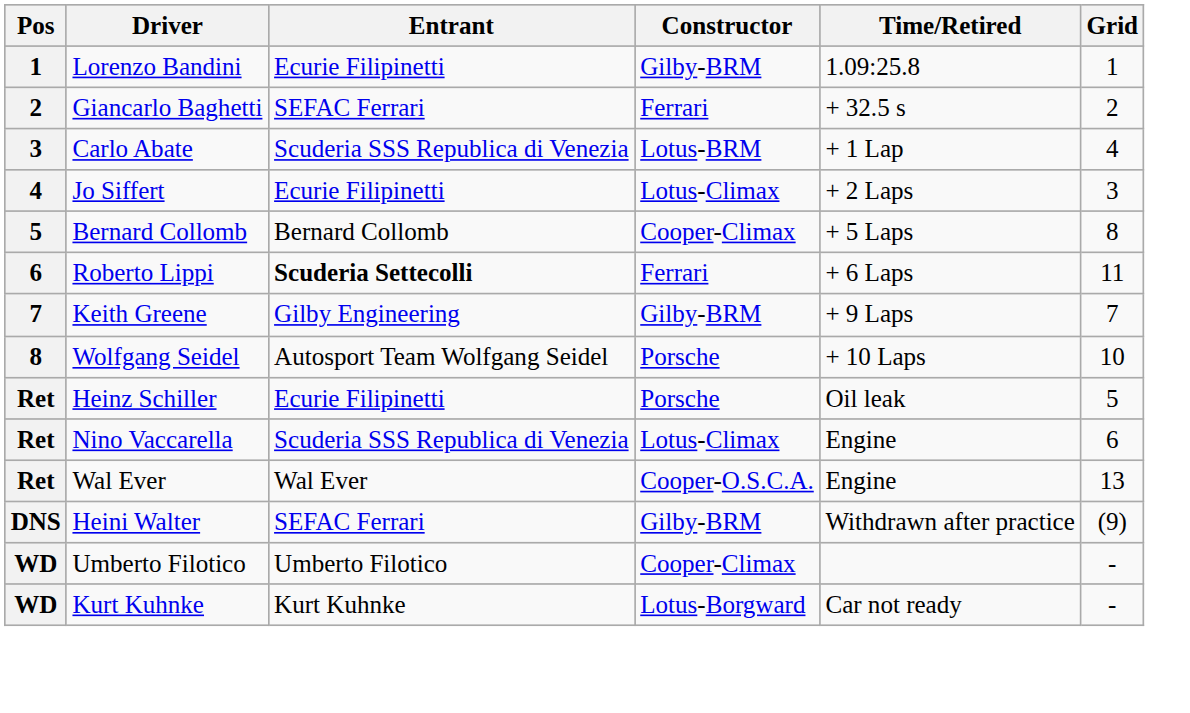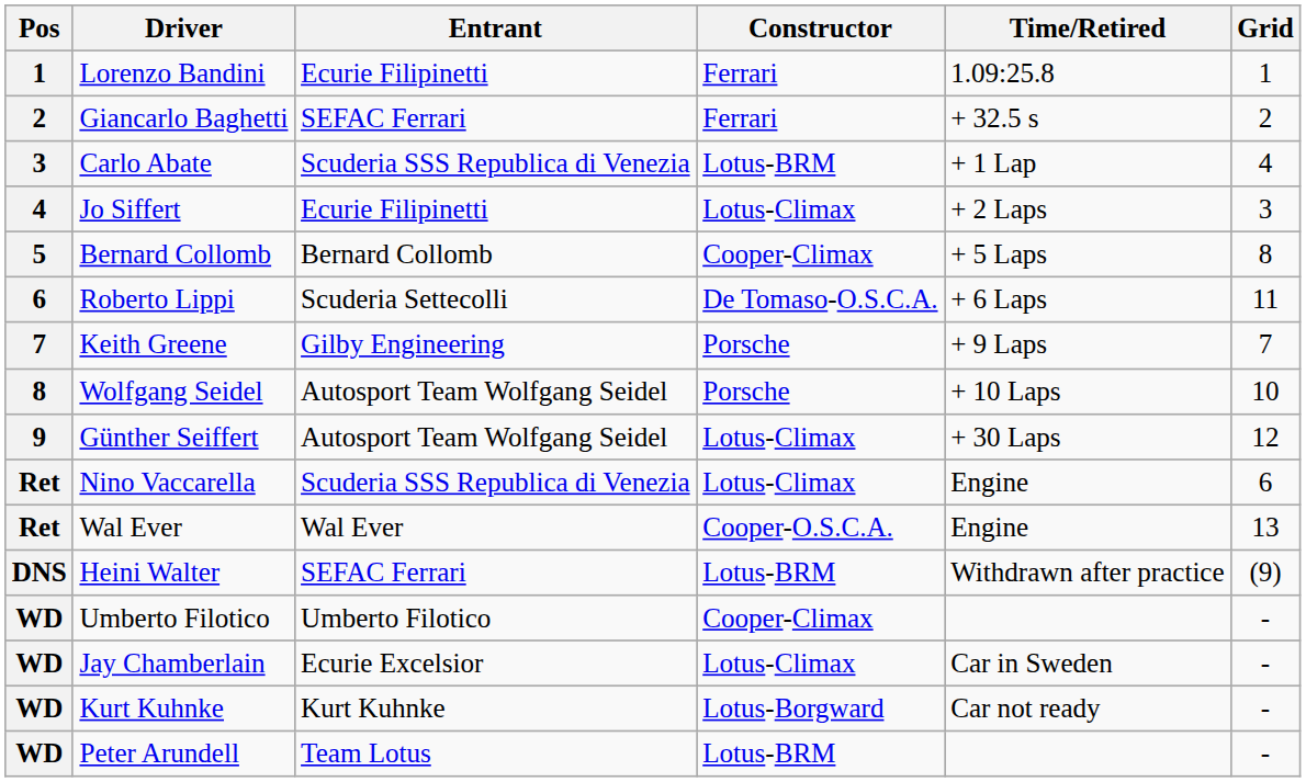 <table class="wikitable" style="font-size: 95%;">
 <tr>
 <th>Pos</th>
 <th>Driver</th>
 <th>Entrant</th>
 <th>Constructor</th>
 <th>Time/Retired</th>
 <th>Grid</th>
 </tr>
 <tr>
 <th>1</th>
 <td> <a href='#'>Lorenzo Bandini</a></td>
 <td><a href='#'>Ecurie Filipinetti</a></td>
-<td><a href='#'>Gilby</a>-<a href='#'>BRM</a></td>
+<td><a href='#'>Ferrari</a></td>
 <td>1.09:25.8</td>
 <td style="text-align:center">1</td>
 </tr>
 <tr>
 <th>2</th>
 <td> <a href='#'>Giancarlo Baghetti</a></td>
 <td><a href='#'>SEFAC Ferrari</a></td>
 <td><a href='#'>Ferrari</a></td>
 <td>+ 32.5 s</td>
 <td style="text-align:center">2</td>
 </tr>
 <tr>
 <th>3</th>
 <td> <a href='#'>Carlo Abate</a></td>
 <td><a href='#'>Scuderia SSS Republica di Venezia</a></td>
 <td><a href='#'>Lotus</a>-<a href='#'>BRM</a></td>
 <td>+ 1 Lap</td>
 <td style="text-align:center">4</td>
 </tr>
 <tr>
 <th>4</th>
 <td> <a href='#'>Jo Siffert</a></td>
 <td><a href='#'>Ecurie Filipinetti</a></td>
 <td><a href='#'>Lotus</a>-<a href='#'>Climax</a></td>
 <td>+ 2 Laps</td>
 <td style="text-align:center">3</td>
 </tr>
 <tr>
 <th>5</th>
 <td> <a href='#'>Bernard Collomb</a></td>
 <td>Bernard Collomb</td>
 <td><a href='#'>Cooper</a>-<a href='#'>Climax</a></td>
 <td>+ 5 Laps</td>
 <td style="text-align:center">8</td>
 </tr>
 <tr>
 <th>6</th>
 <td> <a href='#'>Roberto Lippi</a></td>
-<td><strong>Scuderia Settecolli</strong></td>
-<td><a href='#'>Ferrari</a></td>
+<td>Scuderia Settecolli</td>
+<td><a href='#'>De Tomaso</a>-<a href='#'>O.S.C.A.</a></td>
 <td>+ 6 Laps</td>
 <td style="text-align:center">11</td>
 </tr>
 <tr>
 <th>7</th>
 <td> <a href='#'>Keith Greene</a></td>
 <td><a href='#'>Gilby Engineering</a></td>
-<td><a href='#'>Gilby</a>-<a href='#'>BRM</a></td>
+<td><a href='#'>Porsche</a></td>
 <td>+ 9 Laps</td>
 <td style="text-align:center">7</td>
 </tr>
 <tr>
 <th>8</th>
 <td> <a href='#'>Wolfgang Seidel</a></td>
 <td>Autosport Team Wolfgang Seidel</td>
 <td><a href='#'>Porsche</a></td>
 <td>+ 10 Laps</td>
 <td style="text-align:center">10</td>
 </tr>
 <tr>
-<th>Ret</th>
-<td> <a href='#'>Heinz Schiller</a></td>
-<td><a href='#'>Ecurie Filipinetti</a></td>
-<td><a href='#'>Porsche</a></td>
-<td>Oil leak</td>
-<td style="text-align:center">5</td>
+<th>9</th>
+<td> <a href='#'>Günther Seiffert</a></td>
+<td>Autosport Team Wolfgang Seidel</td>
+<td><a href='#'>Lotus</a>-<a href='#'>Climax</a></td>
+<td>+ 30 Laps</td>
+<td style="text-align:center">12</td>
 </tr>
 <tr>
 <th>Ret</th>
 <td> <a href='#'>Nino Vaccarella</a></td>
 <td><a href='#'>Scuderia SSS Republica di Venezia</a></td>
 <td><a href='#'>Lotus</a>-<a href='#'>Climax</a></td>
 <td>Engine</td>
 <td style="text-align:center">6</td>
 </tr>
 <tr>
 <th>Ret</th>
 <td> Wal Ever</td>
 <td>Wal Ever</td>
 <td><a href='#'>Cooper</a>-<a href='#'>O.S.C.A.</a></td>
 <td>Engine</td>
 <td style="text-align:center">13</td>
 </tr>
 <tr>
 <th>DNS</th>
 <td> <a href='#'>Heini Walter</a></td>
 <td><a href='#'>SEFAC Ferrari</a></td>
-<td><a href='#'>Gilby</a>-<a href='#'>BRM</a></td>
+<td><a href='#'>Lotus</a>-<a href='#'>BRM</a></td>
 <td>Withdrawn after practice</td>
 <td style="text-align:center">(9)</td>
 </tr>
 <tr>
 <th>WD</th>
 <td> Umberto Filotico</td>
 <td>Umberto Filotico</td>
 <td><a href='#'>Cooper</a>-<a href='#'>Climax</a></td>
 <td></td>
 <td style="text-align:center">-</td>
 </tr>
 <tr>
 <th>WD</th>
+<td> <a href='#'>Jay Chamberlain</a></td>
+<td>Ecurie Excelsior</td>
+<td><a href='#'>Lotus</a>-<a href='#'>Climax</a></td>
+<td>Car in Sweden</td>
+<td style="text-align:center">-</td>
+</tr>
+<tr>
+<th>WD</th>
 <td> <a href='#'>Kurt Kuhnke</a></td>
 <td>Kurt Kuhnke</td>
 <td><a href='#'>Lotus</a>-<a href='#'>Borgward</a></td>
 <td>Car not ready</td>
 <td style="text-align:center">-</td>
 </tr>
+<tr>
+<th>WD</th>
+<td> <a href='#'>Peter Arundell</a></td>
+<td><a href='#'>Team Lotus</a></td>
+<td><a href='#'>Lotus</a>-<a href='#'>BRM</a></td>
+<td></td>
+<td style="text-align:center">-</td>
+</tr>
 </table>
